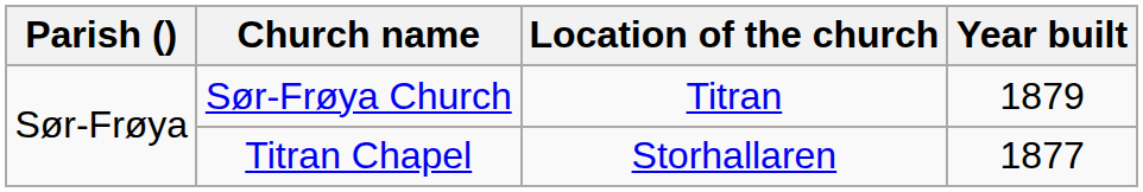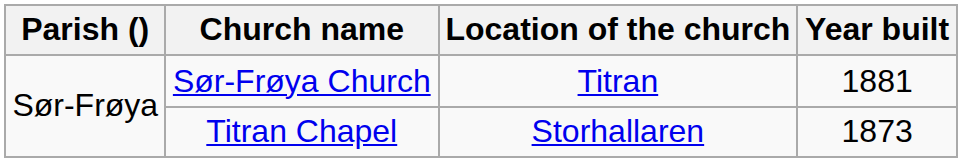 <table class="wikitable" style="text-align:center">
 <tr>
 <th>Parish ()</th>
 <th>Church name</th>
 <th>Location of the church</th>
 <th>Year built</th>
 </tr>
 <tr>
 <td rowspan="2">Sør-Frøya</td>
 <td><a href='#'>Sør-Frøya Church</a></td>
 <td><a href='#'>Titran</a></td>
-<td>1879</td>
+<td>1881</td>
 </tr>
 <tr>
 <td><a href='#'>Titran Chapel</a></td>
 <td><a href='#'>Storhallaren</a></td>
-<td>1877</td>
+<td>1873</td>
 </tr>
 </table>
